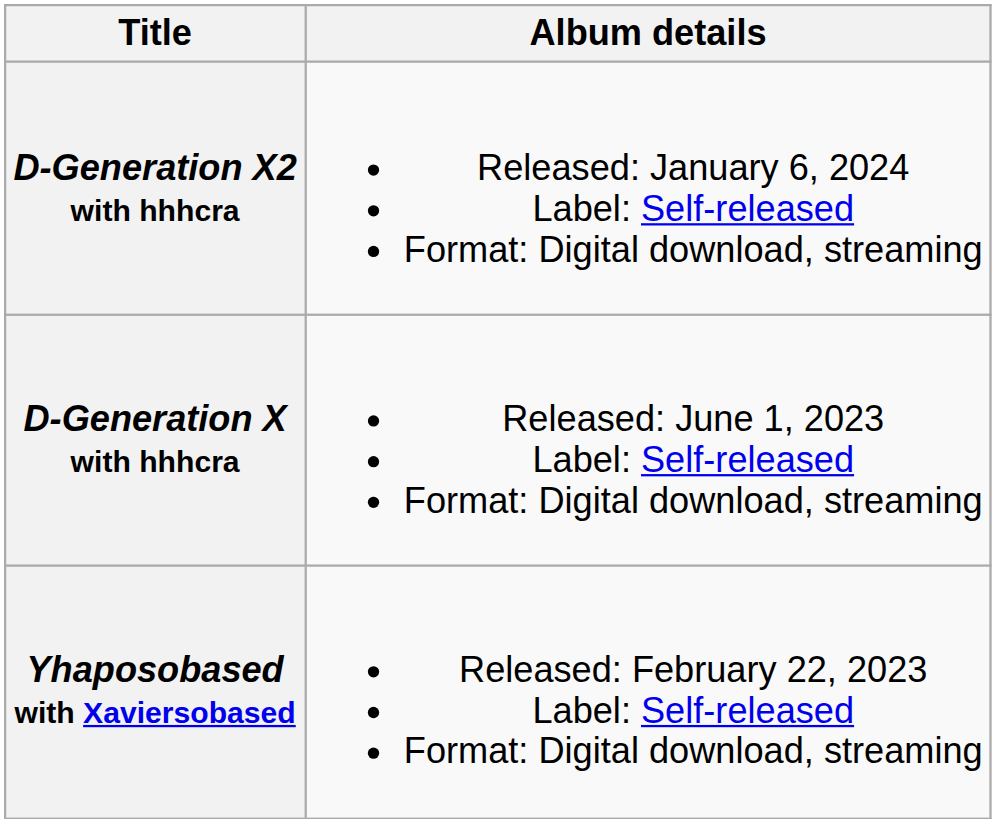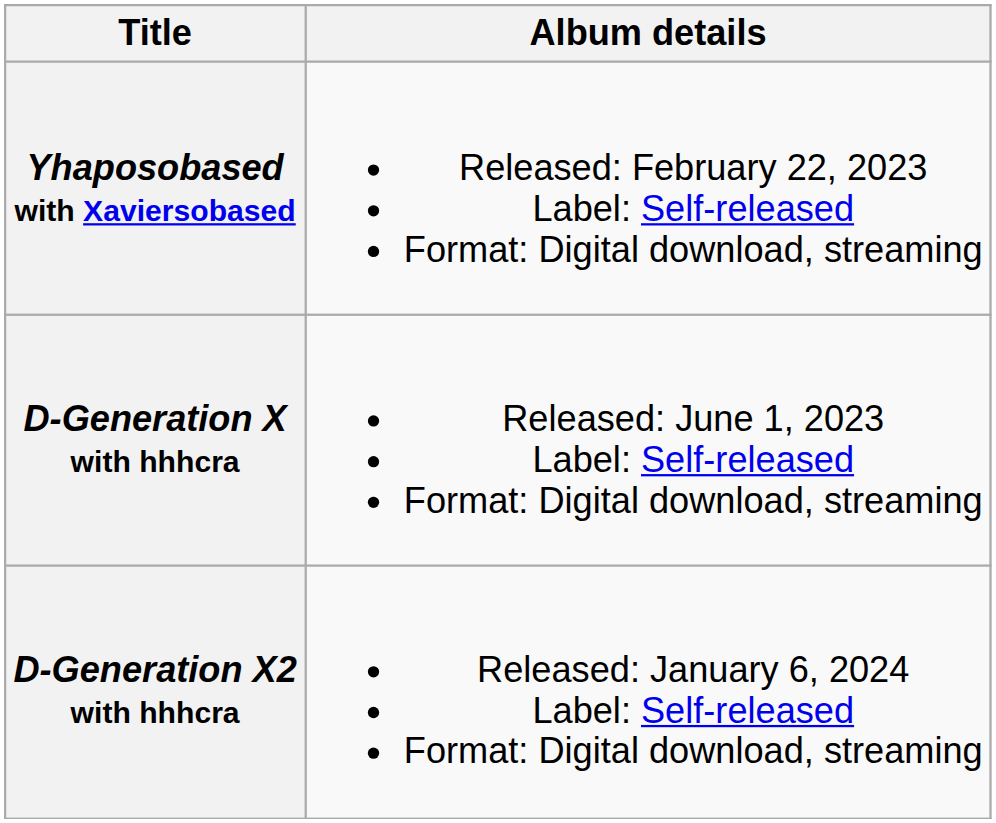 <table class="wikitable plainrowheaders" style="text-align:center;">
 <tr>
 <th scope="col">Title</th>
 <th scope="col">Album details</th>
 </tr>
 <tr>
-<th scope="row"><em>D-Generation X2</em><br><small>with hhhcra</small></th>
-<td><br><ul><li>Released: January 6, 2024</li><li>Label: <a href='#'>Self-released</a></li><li>Format: Digital download, streaming</li></ul></td>
+<th scope="row"><em>Yhaposobased</em><br><small>with <a href='#'>Xaviersobased</a></small></th>
+<td><br><ul><li>Released: February 22, 2023</li><li>Label: <a href='#'>Self-released</a></li><li>Format: Digital download, streaming</li></ul></td>
 </tr>
 <tr>
 <th scope="row"><em>D-Generation X</em><br><small>with hhhcra</small></th>
 <td><br><ul><li>Released: June 1, 2023</li><li>Label: <a href='#'>Self-released</a></li><li>Format: Digital download, streaming</li></ul></td>
 </tr>
 <tr>
-<th scope="row"><em>Yhaposobased</em><br><small>with <a href='#'>Xaviersobased</a></small></th>
-<td><br><ul><li>Released: February 22, 2023</li><li>Label: <a href='#'>Self-released</a></li><li>Format: Digital download, streaming</li></ul></td>
+<th scope="row"><em>D-Generation X2</em><br><small>with hhhcra</small></th>
+<td><br><ul><li>Released: January 6, 2024</li><li>Label: <a href='#'>Self-released</a></li><li>Format: Digital download, streaming</li></ul></td>
 </tr>
 </table>
